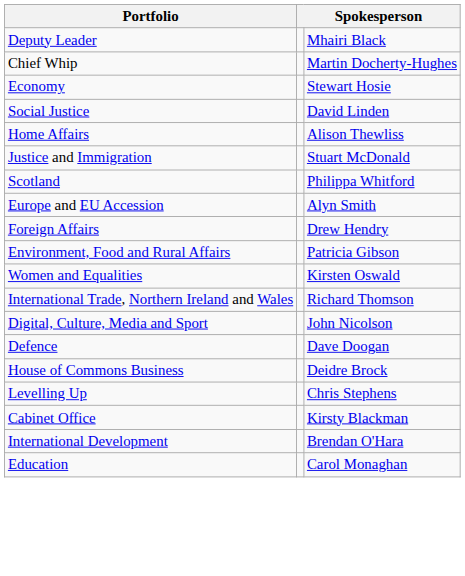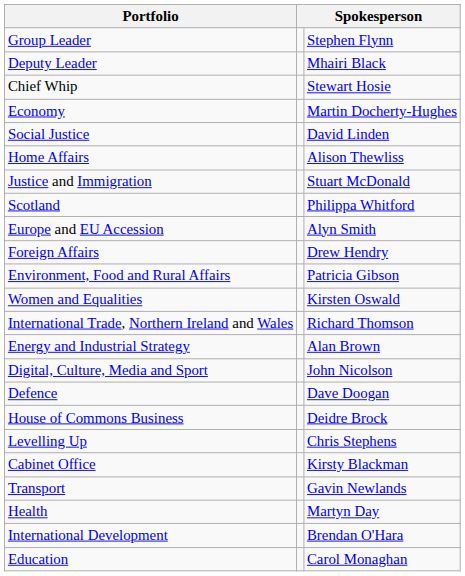 <table class="wikitable">
 <tr>
 <th>Portfolio </th>
 <th colspan="2">Spokesperson</th>
+</tr>
+<tr>
+<td><a href='#'>Group Leader</a></td>
+<td></td>
+<td><a href='#'>Stephen Flynn</a> </td>
 </tr>
 <tr>
 <td><a href='#'>Deputy Leader</a></td>
 <td></td>
 <td><a href='#'>Mhairi Black</a> </td>
 </tr>
 <tr>
 <td>Chief Whip</td>
 <td></td>
-<td><a href='#'>Martin Docherty-Hughes</a> </td>
+<td> <a href='#'>Stewart Hosie</a> </td>
 </tr>
 <tr>
 <td><a href='#'>Economy</a></td>
 <td></td>
-<td> <a href='#'>Stewart Hosie</a> </td>
+<td><a href='#'>Martin Docherty-Hughes</a> </td>
 </tr>
 <tr>
 <td><a href='#'>Social Justice</a></td>
 <td></td>
 <td><a href='#'>David Linden</a> </td>
 </tr>
 <tr>
 <td><a href='#'>Home Affairs</a></td>
 <td></td>
 <td><a href='#'>Alison Thewliss</a> </td>
 </tr>
 <tr>
 <td><a href='#'>Justice</a> and <a href='#'>Immigration</a></td>
 <td></td>
 <td><a href='#'>Stuart McDonald</a> </td>
 </tr>
 <tr>
 <td><a href='#'>Scotland</a></td>
 <td></td>
 <td><a href='#'>Philippa Whitford</a> </td>
 </tr>
 <tr>
 <td><a href='#'>Europe</a> and <a href='#'>EU Accession</a></td>
 <td></td>
 <td><a href='#'>Alyn Smith</a> </td>
 </tr>
 <tr>
 <td><a href='#'>Foreign Affairs</a></td>
 <td></td>
 <td><a href='#'>Drew Hendry</a> </td>
 </tr>
 <tr>
 <td><a href='#'>Environment, Food and Rural Affairs</a></td>
 <td></td>
 <td><a href='#'>Patricia Gibson</a> </td>
 </tr>
 <tr>
 <td><a href='#'>Women and Equalities</a></td>
 <td></td>
 <td><a href='#'>Kirsten Oswald</a> </td>
 </tr>
 <tr>
 <td><a href='#'>International Trade</a>, <a href='#'>Northern Ireland</a> and <a href='#'>Wales</a></td>
 <td></td>
 <td><a href='#'>Richard Thomson</a> </td>
 </tr>
 <tr>
+<td><a href='#'>Energy and Industrial Strategy</a></td>
+<td></td>
+<td><a href='#'>Alan Brown</a> </td>
+</tr>
+<tr>
 <td><a href='#'>Digital, Culture, Media and Sport</a></td>
 <td></td>
 <td><a href='#'>John Nicolson</a> </td>
 </tr>
 <tr>
 <td><a href='#'>Defence</a></td>
 <td></td>
 <td><a href='#'>Dave Doogan</a> </td>
 </tr>
 <tr>
 <td><a href='#'>House of Commons Business</a></td>
 <td></td>
 <td><a href='#'>Deidre Brock</a> </td>
 </tr>
 <tr>
 <td><a href='#'>Levelling Up</a></td>
 <td></td>
 <td><a href='#'>Chris Stephens</a> </td>
 </tr>
 <tr>
 <td><a href='#'>Cabinet Office</a></td>
 <td></td>
 <td><a href='#'>Kirsty Blackman</a> </td>
 </tr>
 <tr>
+<td><a href='#'>Transport</a></td>
+<td></td>
+<td><a href='#'>Gavin Newlands</a> </td>
+</tr>
+<tr>
+<td><a href='#'>Health</a></td>
+<td></td>
+<td><a href='#'>Martyn Day</a> </td>
+</tr>
+<tr>
 <td><a href='#'>International Development</a></td>
 <td></td>
 <td><a href='#'>Brendan O'Hara</a> </td>
 </tr>
 <tr>
 <td><a href='#'>Education</a></td>
 <td></td>
 <td><a href='#'>Carol Monaghan</a> </td>
 </tr>
 </table>
